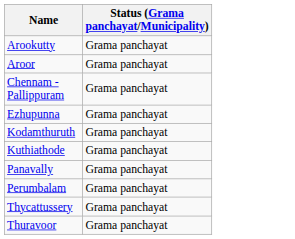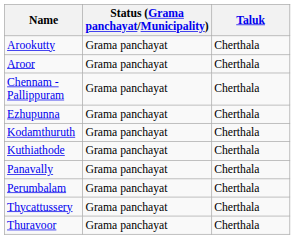 <table class="wikitable sortable static-row-numbers static-row-header-hash">
 <tr>
 <th width="100px">Name</th>
 <th width="130px">Status (<a href='#'>Grama panchayat</a>/<a href='#'>Municipality</a>)</th>
+<th width="100px"><a href='#'>Taluk</a></th>
 </tr>
 <tr>
 <td><a href='#'>Arookutty</a></td>
 <td>Grama panchayat</td>
+<td>Cherthala</td>
 </tr>
 <tr>
 <td><a href='#'>Aroor</a></td>
 <td>Grama panchayat</td>
+<td>Cherthala</td>
 </tr>
 <tr>
 <td><a href='#'>Chennam - Pallippuram</a></td>
 <td>Grama panchayat</td>
+<td>Cherthala</td>
 </tr>
 <tr>
 <td><a href='#'>Ezhupunna</a></td>
 <td>Grama panchayat</td>
+<td>Cherthala</td>
 </tr>
 <tr>
 <td><a href='#'>Kodamthuruth</a></td>
 <td>Grama panchayat</td>
+<td>Cherthala</td>
 </tr>
 <tr>
 <td><a href='#'>Kuthiathode</a></td>
 <td>Grama panchayat</td>
+<td>Cherthala</td>
 </tr>
 <tr>
 <td><a href='#'>Panavally</a></td>
 <td>Grama panchayat</td>
+<td>Cherthala</td>
 </tr>
 <tr>
 <td><a href='#'>Perumbalam</a></td>
 <td>Grama panchayat</td>
+<td>Cherthala</td>
 </tr>
 <tr>
 <td><a href='#'>Thycattussery</a></td>
 <td>Grama panchayat</td>
+<td>Cherthala</td>
 </tr>
 <tr>
 <td><a href='#'>Thuravoor</a></td>
 <td>Grama panchayat</td>
+<td>Cherthala</td>
 </tr>
 </table>
